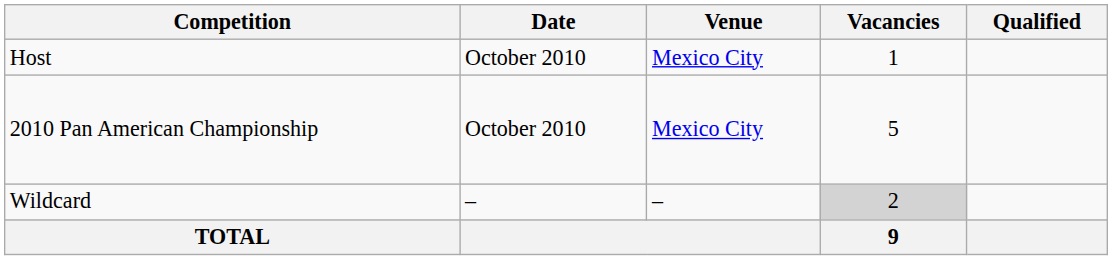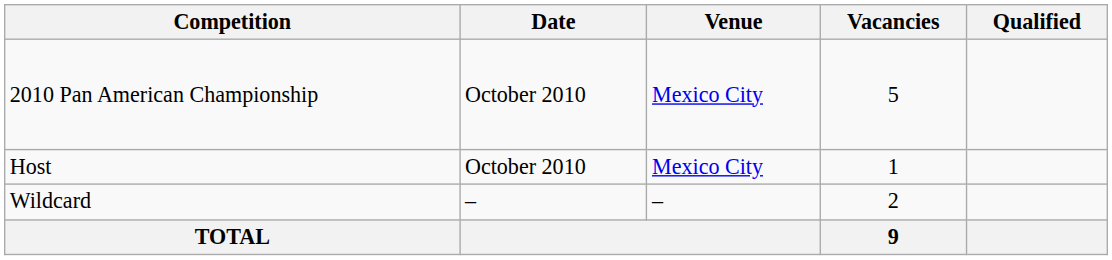 <table class="wikitable" width=800>
 <tr>
 <th>Competition</th>
 <th>Date</th>
 <th>Venue</th>
 <th>Vacancies</th>
 <th>Qualified</th>
 </tr>
 <tr>
+<td>2010 Pan American Championship</td>
+<td>October 2010</td>
+<td> <a href='#'>Mexico City</a></td>
+<td align="center">5</td>
+<td> <br><br>  <br>  <br></td>
+</tr>
+<tr>
 <td>Host</td>
 <td>October 2010</td>
 <td> <a href='#'>Mexico City</a></td>
 <td align="center">1</td>
 <td></td>
 </tr>
 <tr>
-<td>2010 Pan American Championship</td>
-<td>October 2010</td>
-<td> <a href='#'>Mexico City</a></td>
-<td align="center">5</td>
-<td> <br><br>  <br>  <br></td>
-</tr>
-<tr>
 <td>Wildcard</td>
 <td>–</td>
 <td>–</td>
-<td align="center" style="background: lightgrey;">2</td>
+<td align="center">2</td>
 <td><br></td>
 </tr>
 <tr>
 <th>TOTAL</th>
 <th colspan="2"></th>
 <th>9</th>
 <th></th>
 </tr>
 </table>
